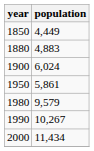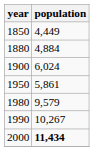 <table class="wikitable">
 <tr>
 <th>year</th>
 <th>population</th>
 </tr>
 <tr>
 <td>1850</td>
 <td>4,449</td>
 </tr>
 <tr>
 <td>1880</td>
-<td>4,883</td>
+<td>4,884</td>
 </tr>
 <tr>
 <td>1900</td>
 <td>6,024</td>
 </tr>
 <tr>
 <td>1950</td>
 <td>5,861</td>
 </tr>
 <tr>
 <td>1980</td>
 <td>9,579</td>
 </tr>
 <tr>
 <td>1990</td>
 <td>10,267</td>
 </tr>
 <tr>
 <td>2000</td>
-<td>11,434</td>
+<td><strong>11,434</strong></td>
 </tr>
 <tr>
 </tr>
 </table>
